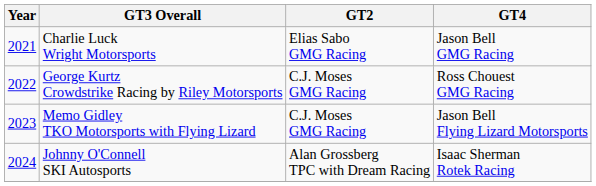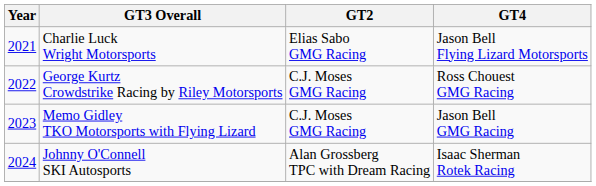 <table class="wikitable">
 <tr>
 <th>Year</th>
 <th>GT3 Overall</th>
 <th>GT2</th>
 <th>GT4</th>
 </tr>
 <tr>
 <td><a href='#'>2021</a></td>
 <td> Charlie Luck <br>  <a href='#'>Wright Motorsports</a></td>
 <td> Elias Sabo <br>  <a href='#'>GMG Racing</a></td>
-<td> Jason Bell <br>  <a href='#'>GMG Racing</a></td>
+<td> Jason Bell<br>  <a href='#'>Flying Lizard Motorsports</a></td>
 </tr>
 <tr>
 <td><a href='#'>2022</a></td>
 <td> <a href='#'>George Kurtz</a> <br>  <a href='#'>Crowdstrike</a> Racing by <a href='#'>Riley Motorsports</a></td>
 <td> C.J. Moses <br>  <a href='#'>GMG Racing</a></td>
 <td> Ross Chouest <br>  <a href='#'>GMG Racing</a></td>
 </tr>
 <tr>
 <td><a href='#'>2023</a></td>
 <td> <a href='#'>Memo Gidley</a><br>  <a href='#'>TKO Motorsports with Flying Lizard</a></td>
 <td> C.J. Moses <br>  <a href='#'>GMG Racing</a></td>
-<td> Jason Bell<br>  <a href='#'>Flying Lizard Motorsports</a></td>
+<td> Jason Bell <br>  <a href='#'>GMG Racing</a></td>
 </tr>
 <tr>
 <td><a href='#'>2024</a></td>
 <td> <a href='#'>Johnny O'Connell</a><br>  SKI Autosports</td>
 <td> Alan Grossberg<br>  TPC with Dream Racing</td>
 <td> Isaac Sherman<br>  <a href='#'>Rotek Racing</a></td>
 </tr>
 <tr>
 </tr>
 </table>
